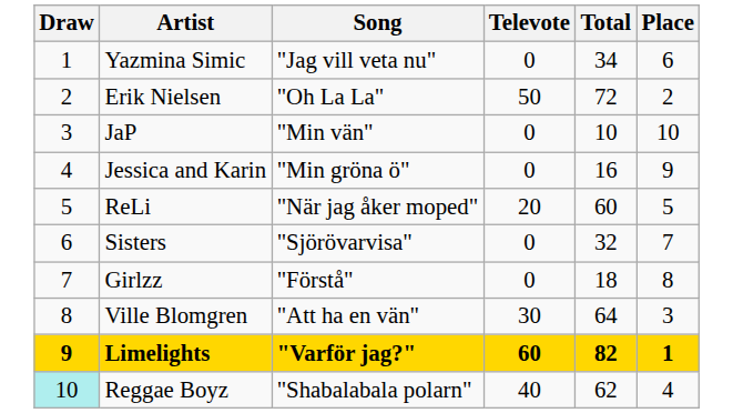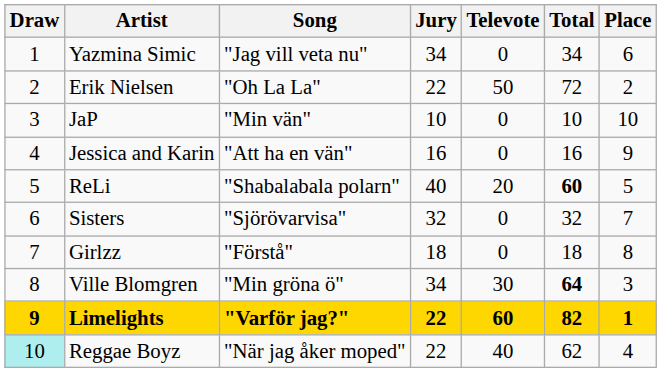 <table class="sortable wikitable" style="margin: 1em auto 1em auto; text-align:center">
 <tr bgcolor="#CCCCCC">
 <th>Draw</th>
 <th>Artist</th>
 <th>Song</th>
+<th>Jury</th>
 <th>Televote</th>
 <th>Total</th>
 <th>Place</th>
 </tr>
 <tr>
 <td>1</td>
 <td align="left">Yazmina Simic</td>
 <td align="left">"Jag vill veta nu"</td>
+<td>34</td>
 <td>0</td>
 <td>34</td>
 <td>6</td>
 </tr>
 <tr>
 <td>2</td>
 <td align="left">Erik Nielsen</td>
 <td align="left">"Oh La La"</td>
+<td>22</td>
 <td>50</td>
 <td>72</td>
 <td>2</td>
 </tr>
 <tr>
 <td>3</td>
 <td align="left">JaP</td>
 <td align="left">"Min vän"</td>
+<td>10</td>
 <td>0</td>
 <td>10</td>
 <td>10</td>
 </tr>
 <tr>
 <td>4</td>
 <td align="left">Jessica and Karin</td>
-<td align="left">"Min gröna ö"</td>
+<td align="left">"Att ha en vän"</td>
+<td>16</td>
 <td>0</td>
 <td>16</td>
 <td>9</td>
 </tr>
 <tr>
 <td>5</td>
 <td align="left">ReLi</td>
-<td align="left">"När jag åker moped"</td>
+<td align="left">"Shabalabala polarn"</td>
+<td>40</td>
 <td>20</td>
-<td>60</td>
+<td><strong>60</strong></td>
 <td>5</td>
 </tr>
 <tr>
 <td>6</td>
 <td align="left">Sisters</td>
 <td align="left">"Sjörövarvisa"</td>
+<td>32</td>
 <td>0</td>
 <td>32</td>
 <td>7</td>
 </tr>
 <tr>
 <td>7</td>
 <td align="left">Girlzz</td>
 <td align="left">"Förstå"</td>
+<td>18</td>
 <td>0</td>
 <td>18</td>
 <td>8</td>
 </tr>
 <tr>
 <td>8</td>
 <td align="left">Ville Blomgren</td>
-<td align="left">"Att ha en vän"</td>
+<td align="left">"Min gröna ö"</td>
+<td>34</td>
 <td>30</td>
-<td>64</td>
+<td><strong>64</strong></td>
 <td>3</td>
 </tr>
 <tr style="font-weight:bold; background:gold;">
 <td>9</td>
 <td align="left"><strong>Limelights</strong></td>
 <td align="left"><strong>"Varför jag?"</strong></td>
+<td><strong>22</strong></td>
 <td><strong>60</strong></td>
 <td><strong>82</strong></td>
 <td><strong>1</strong></td>
 </tr>
 <tr>
 <td style="background: paleturquoise;">10</td>
 <td align="left">Reggae Boyz</td>
-<td align="left">"Shabalabala polarn"</td>
+<td align="left">"När jag åker moped"</td>
+<td>22</td>
 <td>40</td>
 <td>62</td>
 <td>4</td>
 </tr>
 </table>
